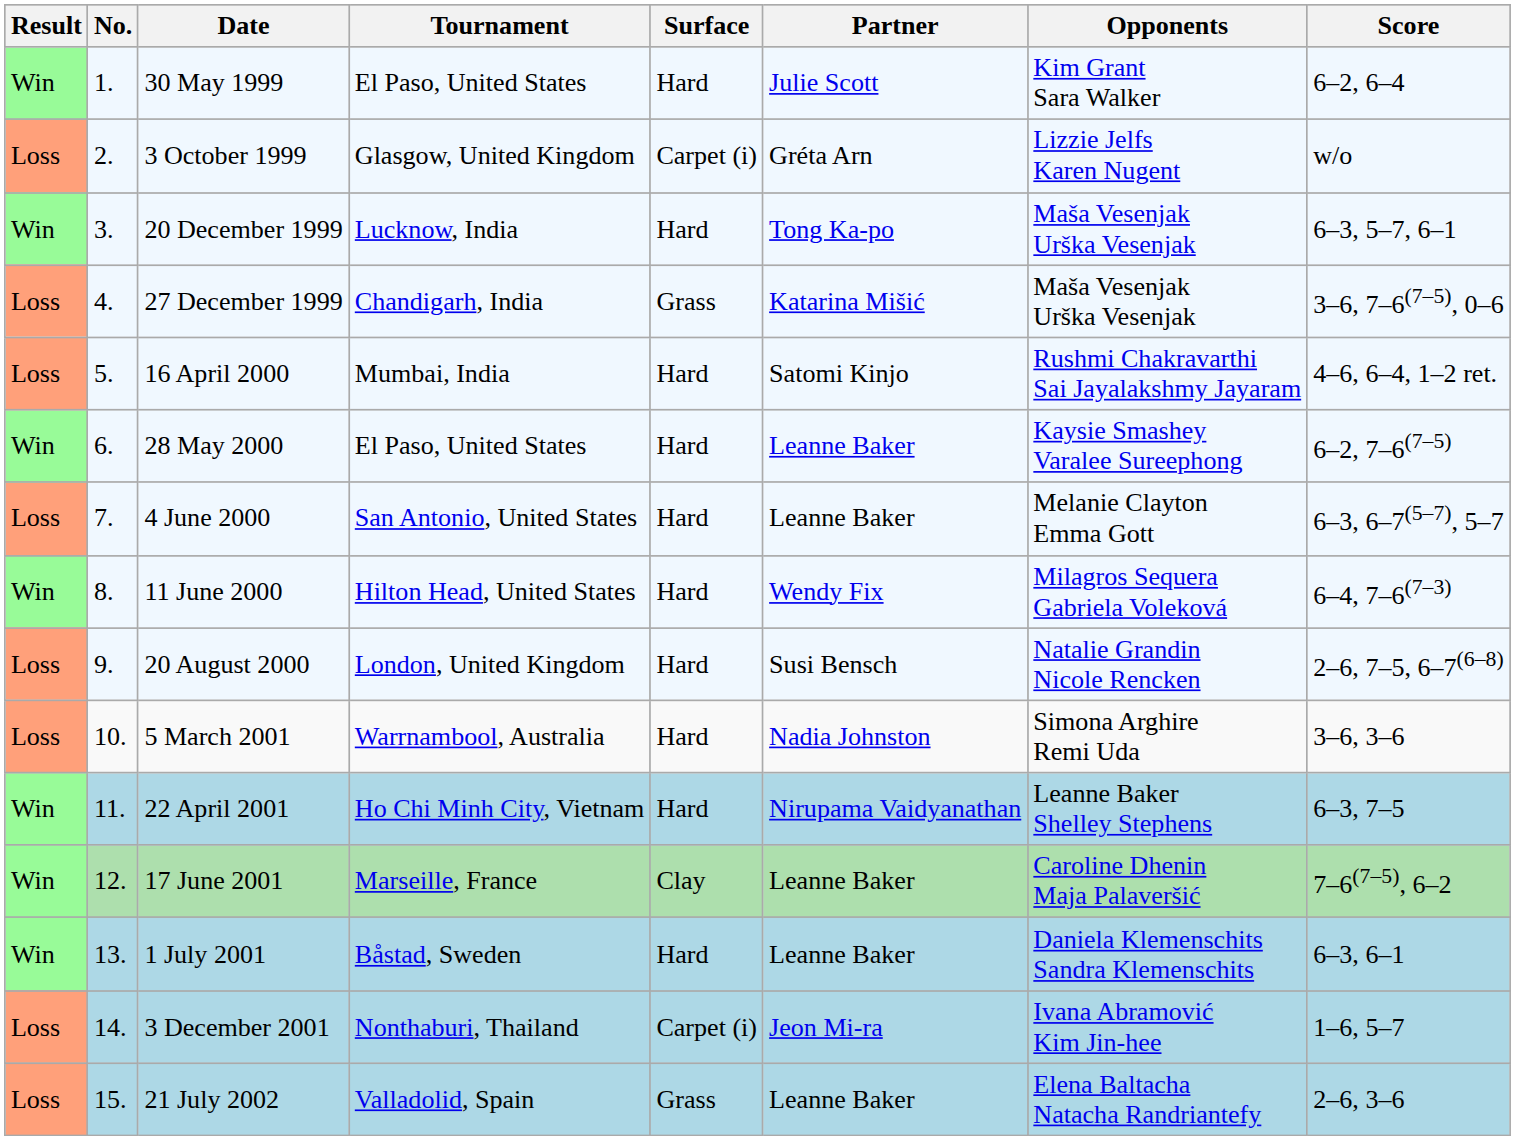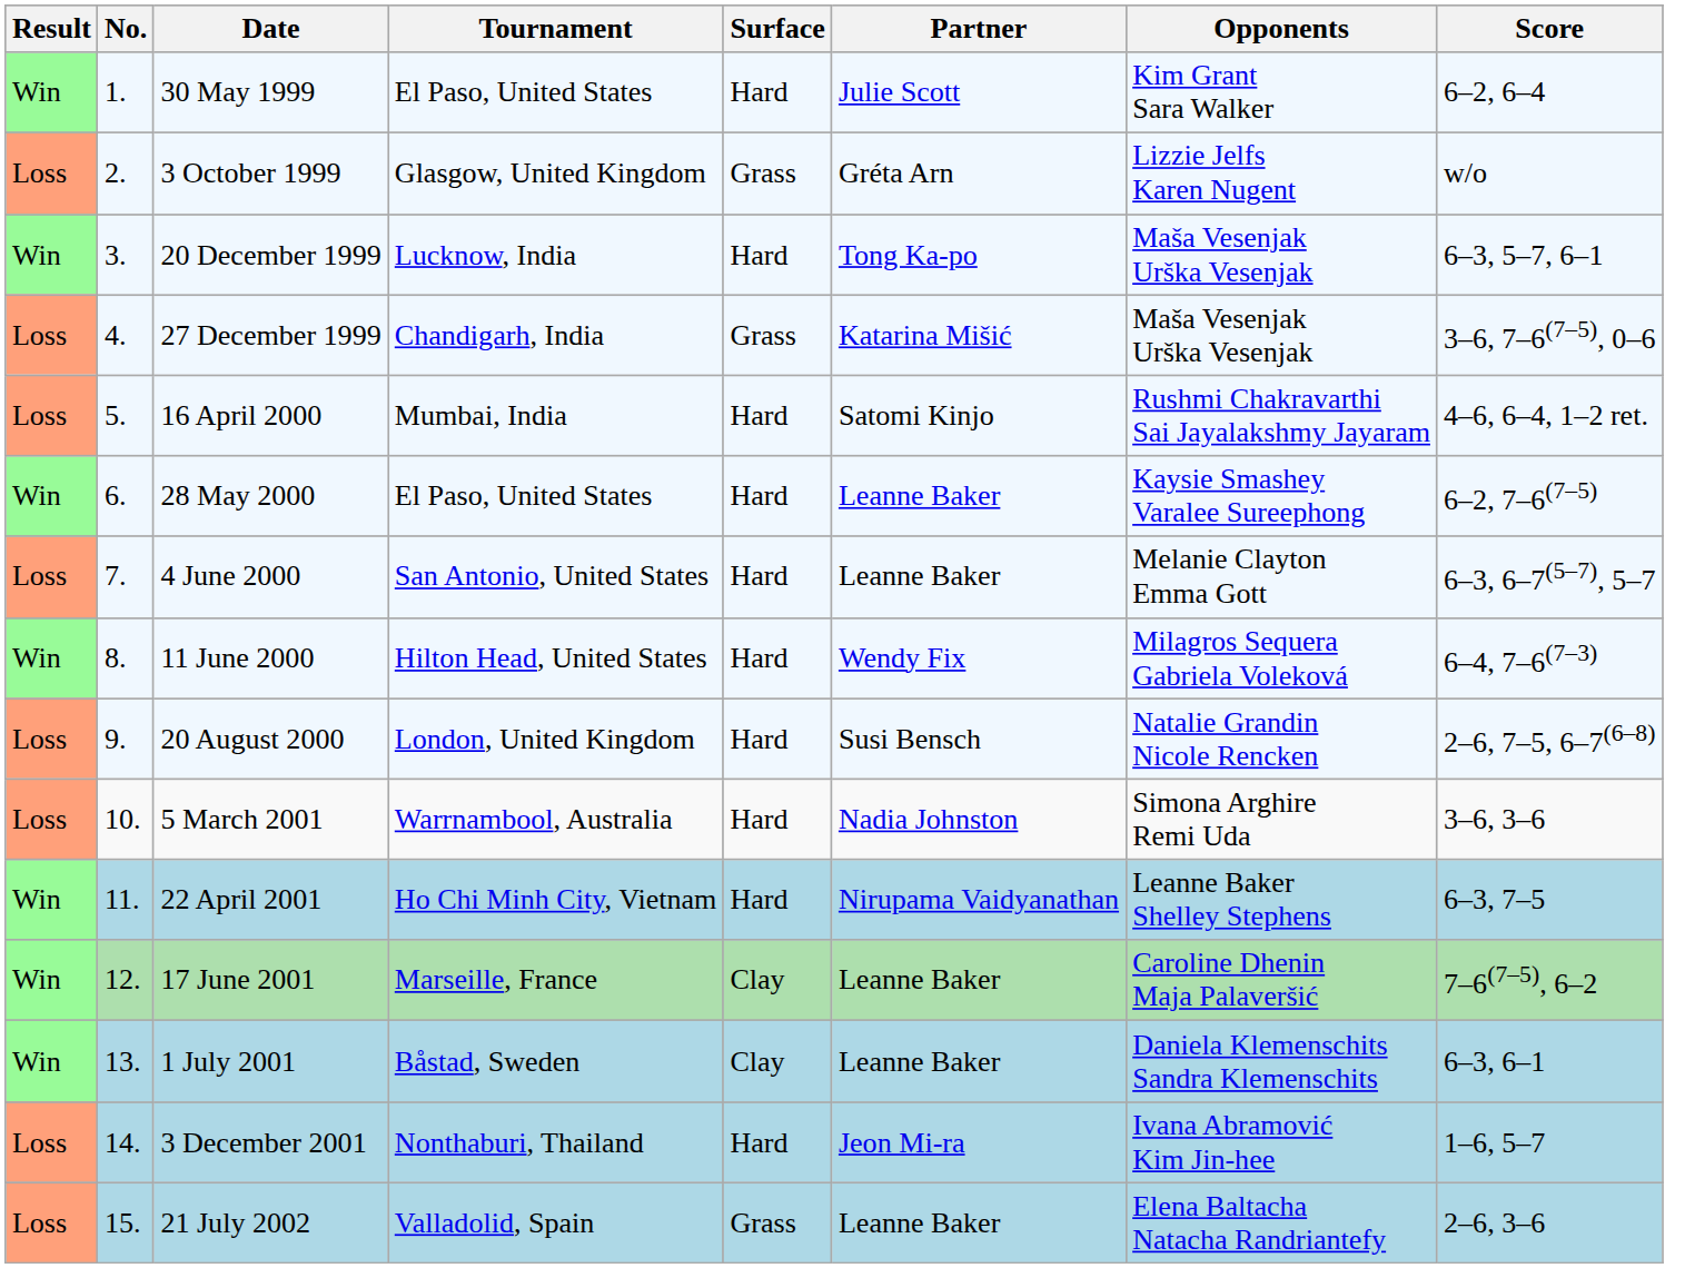 <table class="sortable wikitable" style="font-size:97%;">
 <tr>
 <th>Result</th>
 <th>No.</th>
 <th>Date</th>
 <th>Tournament</th>
 <th>Surface</th>
 <th>Partner</th>
 <th>Opponents</th>
 <th class="unsortable">Score</th>
 </tr>
 <tr bgcolor="#f0f8ff">
 <td style="background:#98fb98;">Win</td>
 <td>1.</td>
 <td>30 May 1999</td>
 <td>El Paso, United States</td>
 <td>Hard</td>
 <td> <a href='#'>Julie Scott</a></td>
 <td> <a href='#'>Kim Grant</a> <br>  Sara Walker</td>
 <td>6–2, 6–4</td>
 </tr>
 <tr bgcolor="#f0f8ff">
 <td style="background:#ffa07a;">Loss</td>
 <td>2.</td>
 <td>3 October 1999</td>
 <td>Glasgow, United Kingdom</td>
-<td>Carpet (i)</td>
+<td>Grass</td>
 <td> Gréta Arn</td>
 <td> <a href='#'>Lizzie Jelfs</a> <br>  <a href='#'>Karen Nugent</a></td>
 <td>w/o</td>
 </tr>
 <tr bgcolor="#f0f8ff">
 <td style="background:#98fb98;">Win</td>
 <td>3.</td>
 <td>20 December 1999</td>
 <td><a href='#'>Lucknow</a>, India</td>
 <td>Hard</td>
 <td> <a href='#'>Tong Ka-po</a></td>
 <td> <a href='#'>Maša Vesenjak</a> <br>  <a href='#'>Urška Vesenjak</a></td>
 <td>6–3, 5–7, 6–1</td>
 </tr>
 <tr bgcolor="#f0f8ff">
 <td style="background:#ffa07a;">Loss</td>
 <td>4.</td>
 <td>27 December 1999</td>
 <td><a href='#'>Chandigarh</a>, India</td>
 <td>Grass</td>
 <td> <a href='#'>Katarina Mišić</a></td>
 <td> Maša Vesenjak <br>  Urška Vesenjak</td>
 <td>3–6, 7–6<sup>(7–5)</sup>, 0–6</td>
 </tr>
 <tr bgcolor="#f0f8ff">
 <td style="background:#ffa07a;">Loss</td>
 <td>5.</td>
 <td>16 April 2000</td>
 <td>Mumbai, India</td>
 <td>Hard</td>
 <td> Satomi Kinjo</td>
 <td> <a href='#'>Rushmi Chakravarthi</a> <br>  <a href='#'>Sai Jayalakshmy Jayaram</a></td>
 <td>4–6, 6–4, 1–2 ret.</td>
 </tr>
 <tr bgcolor="#f0f8ff">
 <td style="background:#98fb98;">Win</td>
 <td>6.</td>
 <td>28 May 2000</td>
 <td>El Paso, United States</td>
 <td>Hard</td>
 <td> <a href='#'>Leanne Baker</a></td>
 <td> <a href='#'>Kaysie Smashey</a> <br>  <a href='#'>Varalee Sureephong</a></td>
 <td>6–2, 7–6<sup>(7–5)</sup></td>
 </tr>
 <tr bgcolor="#f0f8ff">
 <td style="background:#ffa07a;">Loss</td>
 <td>7.</td>
 <td>4 June 2000</td>
 <td><a href='#'>San Antonio</a>, United States</td>
 <td>Hard</td>
 <td> Leanne Baker</td>
 <td> Melanie Clayton <br>  Emma Gott</td>
 <td>6–3, 6–7<sup>(5–7)</sup>, 5–7</td>
 </tr>
 <tr bgcolor="#f0f8ff">
 <td style="background:#98fb98;">Win</td>
 <td>8.</td>
 <td>11 June 2000</td>
 <td><a href='#'>Hilton Head</a>, United States</td>
 <td>Hard</td>
 <td> <a href='#'>Wendy Fix</a></td>
 <td> <a href='#'>Milagros Sequera</a> <br>  <a href='#'>Gabriela Voleková</a></td>
 <td>6–4, 7–6<sup>(7–3)</sup></td>
 </tr>
 <tr bgcolor="#f0f8ff">
 <td style="background:#ffa07a;">Loss</td>
 <td>9.</td>
 <td>20 August 2000</td>
 <td><a href='#'>London</a>, United Kingdom</td>
 <td>Hard</td>
 <td> Susi Bensch</td>
 <td> <a href='#'>Natalie Grandin</a> <br>  <a href='#'>Nicole Rencken</a></td>
 <td>2–6, 7–5, 6–7<sup>(6–8)</sup></td>
 </tr>
 <tr>
 <td style="background:#ffa07a;">Loss</td>
 <td>10.</td>
 <td>5 March 2001</td>
 <td><a href='#'>Warrnambool</a>, Australia</td>
 <td>Hard</td>
 <td> <a href='#'>Nadia Johnston</a></td>
 <td> Simona Arghire <br>  Remi Uda</td>
 <td>3–6, 3–6</td>
 </tr>
 <tr bgcolor="lightblue">
 <td style="background:#98fb98;">Win</td>
 <td>11.</td>
 <td>22 April 2001</td>
 <td><a href='#'>Ho Chi Minh City</a>, Vietnam</td>
 <td>Hard</td>
 <td> <a href='#'>Nirupama Vaidyanathan</a></td>
 <td> Leanne Baker <br>  <a href='#'>Shelley Stephens</a></td>
 <td>6–3, 7–5</td>
 </tr>
 <tr bgcolor="#ADDFAD">
 <td style="background:#98fb98;">Win</td>
 <td>12.</td>
 <td>17 June 2001</td>
 <td><a href='#'>Marseille</a>, France</td>
 <td>Clay</td>
 <td> Leanne Baker</td>
 <td> <a href='#'>Caroline Dhenin</a> <br>  <a href='#'>Maja Palaveršić</a></td>
 <td>7–6<sup>(7–5)</sup>, 6–2</td>
 </tr>
 <tr bgcolor="lightblue">
 <td style="background:#98fb98;">Win</td>
 <td>13.</td>
 <td>1 July 2001</td>
 <td><a href='#'>Båstad</a>, Sweden</td>
-<td>Hard</td>
+<td>Clay</td>
 <td> Leanne Baker</td>
 <td> <a href='#'>Daniela Klemenschits</a> <br>  <a href='#'>Sandra Klemenschits</a></td>
 <td>6–3, 6–1</td>
 </tr>
 <tr bgcolor="lightblue">
 <td style="background:#ffa07a;">Loss</td>
 <td>14.</td>
 <td>3 December 2001</td>
 <td><a href='#'>Nonthaburi</a>, Thailand</td>
-<td>Carpet (i)</td>
+<td>Hard</td>
 <td> <a href='#'>Jeon Mi-ra</a></td>
 <td> <a href='#'>Ivana Abramović</a> <br>  <a href='#'>Kim Jin-hee</a></td>
 <td>1–6, 5–7</td>
 </tr>
 <tr bgcolor="lightblue">
 <td style="background:#ffa07a;">Loss</td>
 <td>15.</td>
 <td>21 July 2002</td>
 <td><a href='#'>Valladolid</a>, Spain</td>
 <td>Grass</td>
 <td> Leanne Baker</td>
 <td> <a href='#'>Elena Baltacha</a> <br>  <a href='#'>Natacha Randriantefy</a></td>
 <td>2–6, 3–6</td>
 </tr>
 </table>
